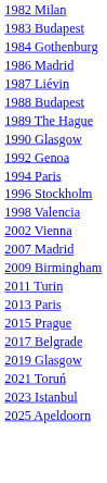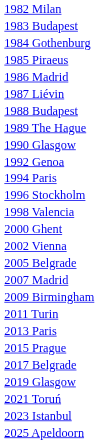 <table>
 <tr>
 <td><a href='#'>1982 Milan</a><br></td>
 <td></td>
 <td></td>
 <td></td>
 </tr>
 <tr>
 <td><a href='#'>1983 Budapest</a><br></td>
 <td></td>
 <td></td>
 <td></td>
 </tr>
 <tr>
 <td><a href='#'>1984 Gothenburg</a><br></td>
+<td></td>
+<td></td>
+<td></td>
+</tr>
+<tr>
+<td><a href='#'>1985 Piraeus</a><br></td>
 <td></td>
 <td></td>
 <td></td>
 </tr>
 <tr>
 <td><a href='#'>1986 Madrid</a><br></td>
 <td></td>
 <td></td>
 <td></td>
 </tr>
 <tr>
 <td><a href='#'>1987 Liévin</a><br></td>
 <td></td>
 <td></td>
 <td></td>
 </tr>
 <tr>
 <td><a href='#'>1988 Budapest</a><br></td>
 <td></td>
 <td></td>
 <td></td>
 </tr>
 <tr>
 <td><a href='#'>1989 The Hague</a><br></td>
 <td></td>
 <td></td>
 <td></td>
 </tr>
 <tr>
 <td><a href='#'>1990 Glasgow</a><br></td>
 <td></td>
 <td></td>
 <td></td>
 </tr>
 <tr>
 <td><a href='#'>1992 Genoa</a><br></td>
 <td></td>
 <td></td>
 <td></td>
 </tr>
 <tr>
 <td><a href='#'>1994 Paris</a><br></td>
 <td></td>
 <td></td>
 <td></td>
 </tr>
 <tr>
 <td><a href='#'>1996 Stockholm</a><br></td>
 <td></td>
 <td></td>
 <td></td>
 </tr>
 <tr>
 <td><a href='#'>1998 Valencia</a><br></td>
 <td></td>
 <td></td>
 <td></td>
 </tr>
 <tr>
+<td><a href='#'>2000 Ghent</a><br></td>
+<td></td>
+<td></td>
+<td></td>
+</tr>
+<tr>
 <td><a href='#'>2002 Vienna</a><br></td>
+<td></td>
+<td></td>
+<td></td>
+</tr>
+<tr>
+<td><a href='#'>2005 Belgrade</a><br></td>
 <td></td>
 <td></td>
 <td></td>
 </tr>
 <tr>
 <td><a href='#'>2007 Madrid</a><br></td>
 <td></td>
 <td></td>
 <td></td>
 </tr>
 <tr>
 <td><a href='#'>2009 Birmingham</a><br></td>
 <td></td>
 <td></td>
 <td></td>
 </tr>
 <tr>
 <td><a href='#'>2011 Turin</a><br></td>
 <td></td>
 <td></td>
 <td></td>
 </tr>
 <tr>
 <td><a href='#'>2013 Paris</a><br></td>
 <td></td>
 <td></td>
 <td></td>
 </tr>
 <tr>
 <td><a href='#'>2015 Prague</a><br></td>
 <td></td>
 <td></td>
 <td></td>
 </tr>
 <tr>
 <td><a href='#'>2017 Belgrade</a><br></td>
 <td></td>
 <td></td>
 <td></td>
 </tr>
 <tr>
 <td><a href='#'>2019 Glasgow</a><br></td>
 <td></td>
 <td></td>
 <td></td>
 </tr>
 <tr>
 <td><a href='#'>2021 Toruń</a><br></td>
 <td></td>
 <td></td>
 <td></td>
 </tr>
 <tr>
 <td><a href='#'>2023 Istanbul</a><br></td>
 <td></td>
 <td></td>
 <td></td>
 </tr>
 <tr>
 <td><a href='#'>2025 Apeldoorn</a><br></td>
 <td></td>
 <td></td>
 <td></td>
 </tr>
 </table>
